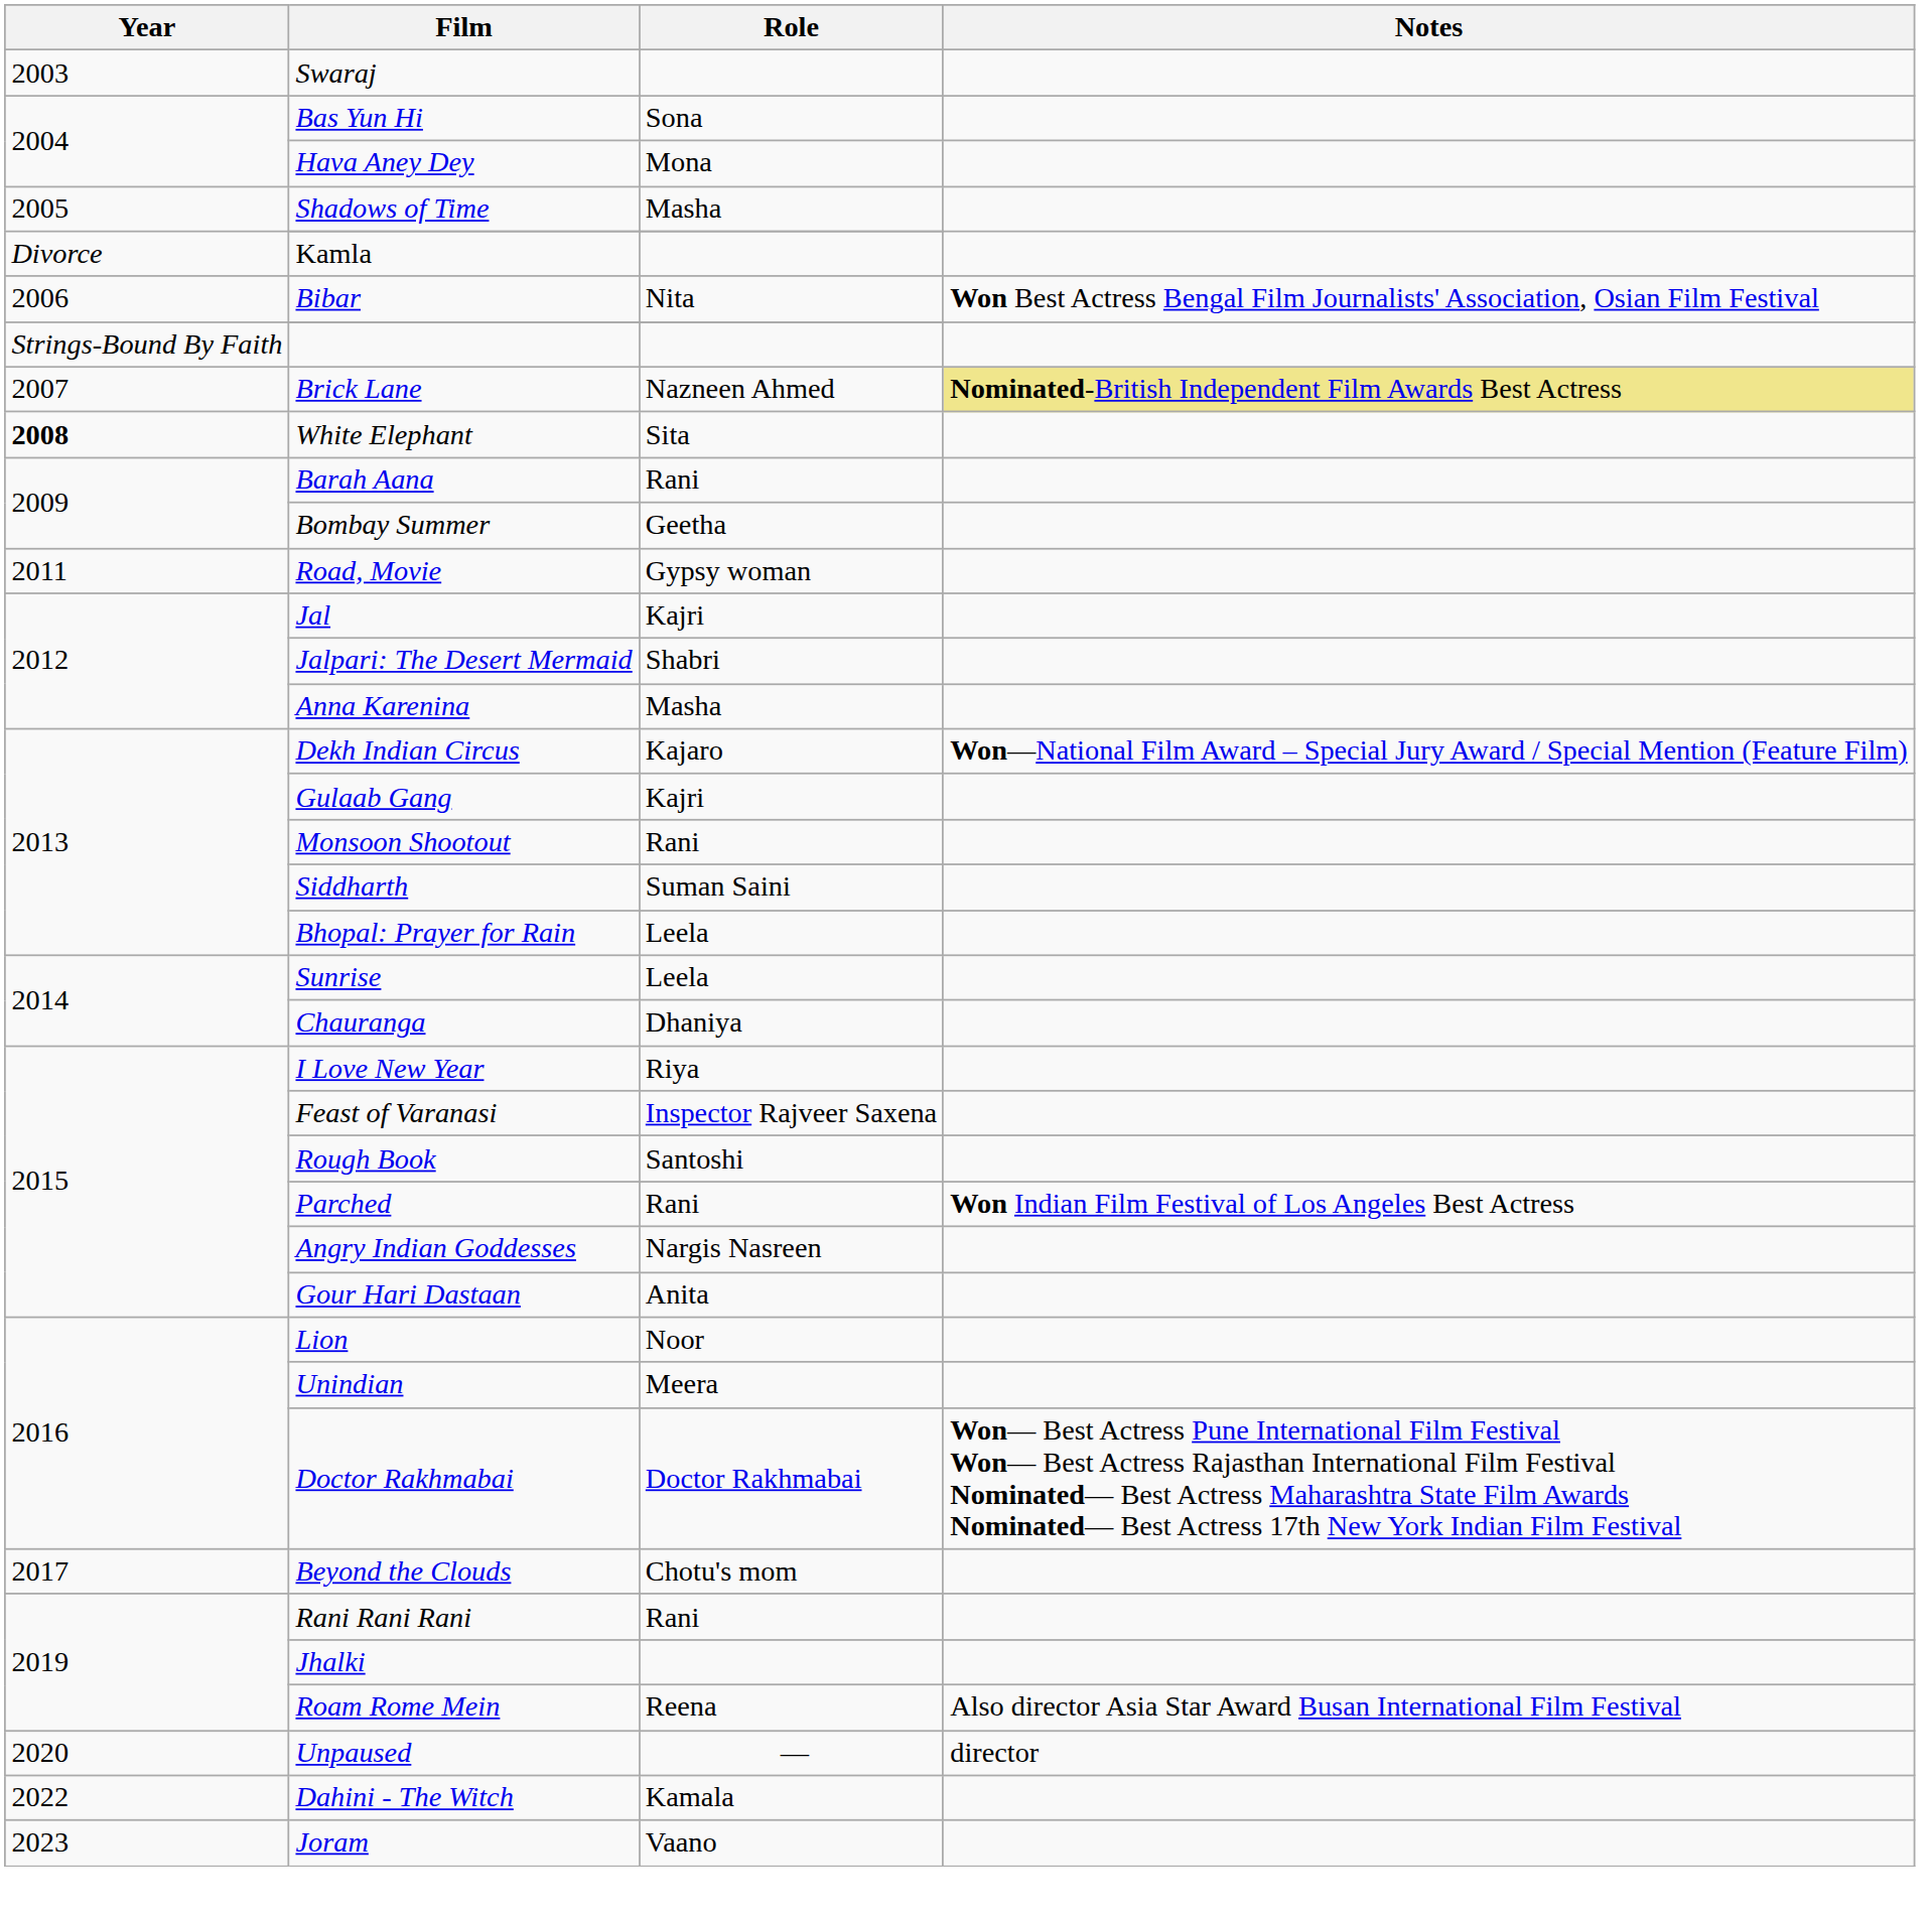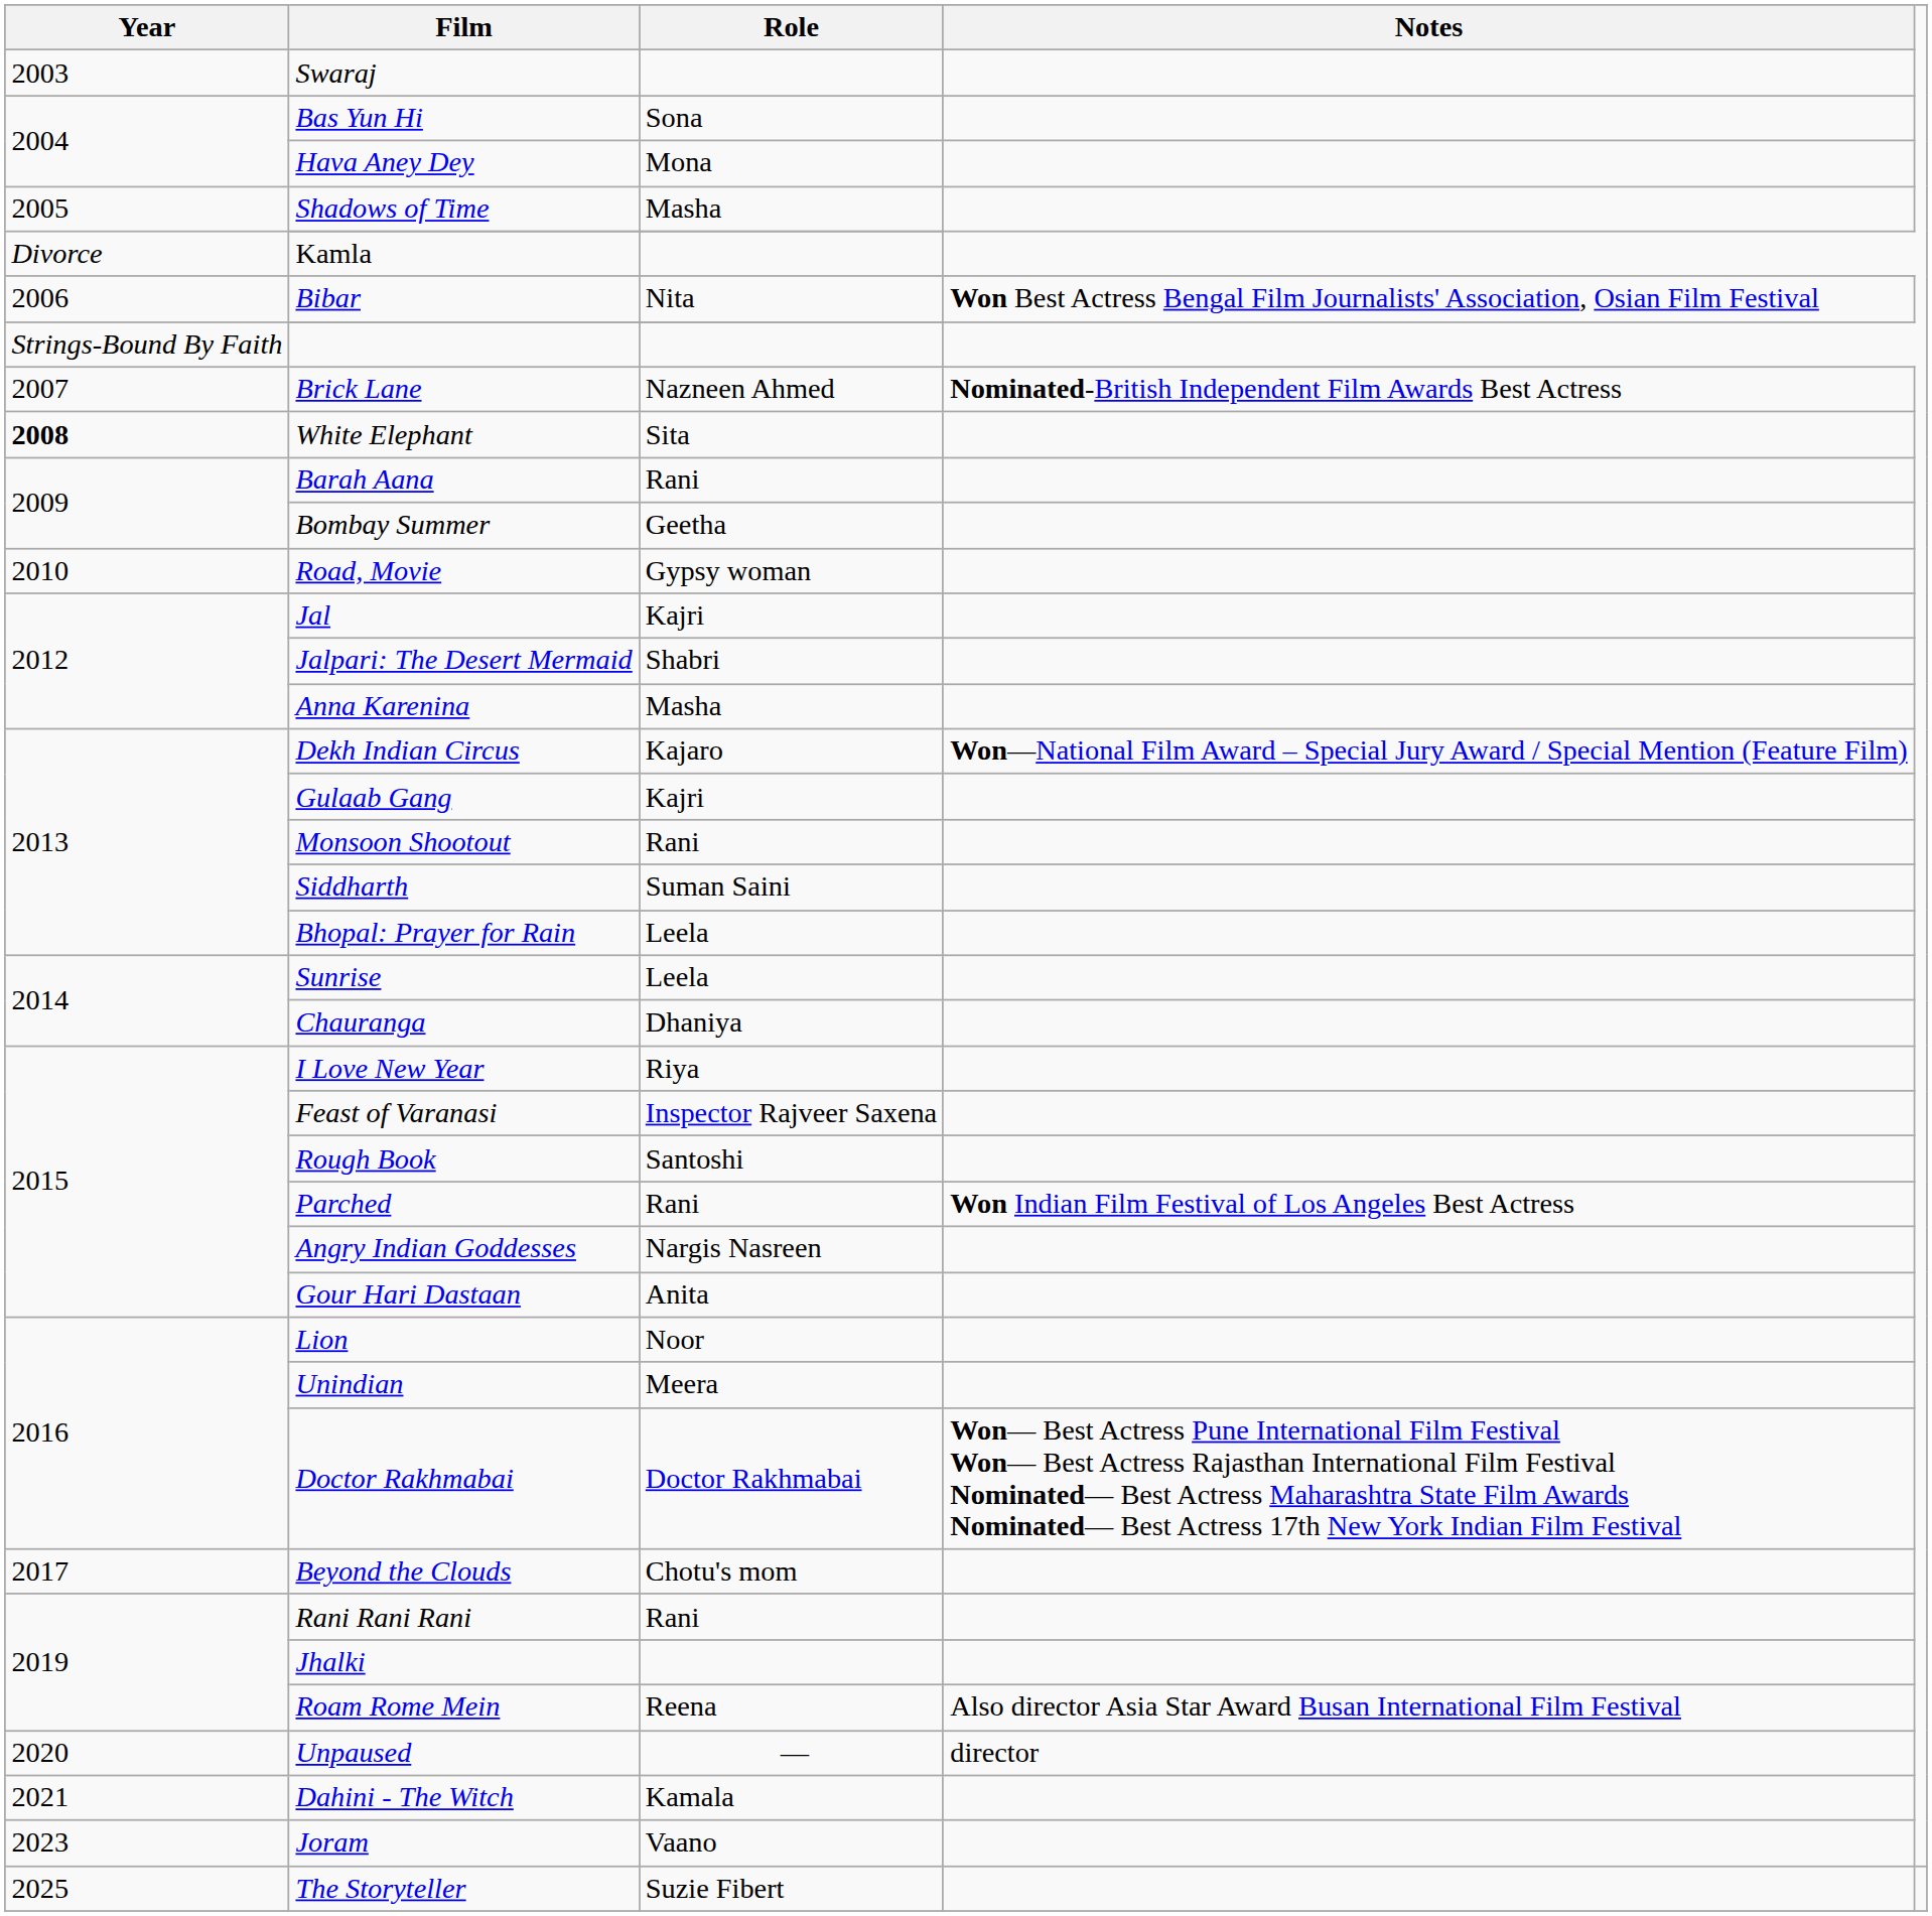 <table class="wikitable">
 <tr style="background:#CC--CCCC; text-align:center;">
 <th>Year</th>
 <th>Film</th>
 <th>Role</th>
 <th>Notes</th>
 </tr>
 <tr>
 <td>2003</td>
 <td><em>Swaraj</em></td>
 <td></td>
 <td></td>
 </tr>
 <tr>
 <td rowspan="2">2004</td>
 <td><em><a href='#'>Bas Yun Hi</a></em></td>
 <td>Sona</td>
 <td></td>
 </tr>
 <tr>
 <td><em><a href='#'>Hava Aney Dey</a></em></td>
 <td>Mona</td>
 <td></td>
 </tr>
 <tr>
 <td rowspan="2">2005</td>
 <td><em><a href='#'>Shadows of Time</a></em></td>
 <td>Masha</td>
 <td></td>
 </tr>
 <tr>
 </tr>
 <tr>
 <td><em>Divorce</em></td>
 <td>Kamla</td>
 <td></td>
 </tr>
 <tr>
 <td rowspan="2">2006</td>
 <td><em><a href='#'>Bibar</a></em></td>
 <td>Nita</td>
 <td><strong>Won</strong> Best Actress <a href='#'>Bengal Film Journalists' Association</a>, <a href='#'>Osian Film Festival</a></td>
 </tr>
 <tr>
 </tr>
 <tr>
 <td><em>Strings-Bound By Faith</em></td>
 <td></td>
 <td></td>
 </tr>
 <tr>
 <td>2007</td>
 <td><em><a href='#'>Brick Lane</a></em></td>
 <td>Nazneen Ahmed</td>
-<td style="background: khaki;"><strong>Nominated</strong>-<a href='#'>British Independent Film Awards</a> Best Actress</td>
+<td><strong>Nominated</strong>-<a href='#'>British Independent Film Awards</a> Best Actress</td>
 </tr>
 <tr>
 <td><strong>2008</strong></td>
 <td><em>White Elephant</em></td>
 <td>Sita</td>
 <td></td>
 </tr>
 <tr>
 <td rowspan="2">2009</td>
 <td><em><a href='#'>Barah Aana</a></em></td>
 <td>Rani</td>
 <td></td>
 </tr>
 <tr>
 <td><em>Bombay Summer</em></td>
 <td>Geetha</td>
 <td></td>
 </tr>
 <tr>
-<td>2011</td>
+<td>2010</td>
 <td><em><a href='#'>Road, Movie</a></em></td>
 <td>Gypsy woman</td>
 <td></td>
 </tr>
 <tr>
 <td rowspan="3">2012</td>
 <td><em><a href='#'>Jal</a></em></td>
 <td>Kajri</td>
 <td></td>
 </tr>
 <tr>
 <td><em><a href='#'>Jalpari: The Desert Mermaid</a></em></td>
 <td>Shabri</td>
 <td></td>
 </tr>
 <tr>
 <td><em><a href='#'>Anna Karenina</a></em></td>
 <td>Masha</td>
 <td></td>
 </tr>
 <tr>
 <td rowspan="5">2013</td>
 <td><em><a href='#'>Dekh Indian Circus</a></em></td>
 <td>Kajaro</td>
 <td><strong>Won</strong>—<a href='#'>National Film Award – Special Jury Award / Special Mention (Feature Film)</a></td>
 </tr>
 <tr>
 <td><em><a href='#'>Gulaab Gang</a></em></td>
 <td>Kajri</td>
 <td></td>
 </tr>
 <tr>
 <td><em><a href='#'>Monsoon Shootout</a></em></td>
 <td>Rani</td>
 <td></td>
 </tr>
 <tr>
 <td><em><a href='#'>Siddharth</a></em></td>
 <td>Suman Saini</td>
 <td></td>
 </tr>
 <tr>
 <td><em><a href='#'>Bhopal: Prayer for Rain</a></em></td>
 <td>Leela</td>
 <td></td>
 </tr>
 <tr>
 <td rowspan="2">2014</td>
 <td><em><a href='#'>Sunrise</a></em></td>
 <td>Leela</td>
 <td></td>
 </tr>
 <tr>
 <td><em><a href='#'>Chauranga</a></em></td>
 <td>Dhaniya</td>
 <td></td>
 </tr>
 <tr>
 <td rowspan="6">2015</td>
 <td><em><a href='#'>I Love New Year</a></em></td>
 <td>Riya</td>
 <td></td>
 </tr>
 <tr>
 <td><em>Feast of Varanasi</em></td>
 <td><a href='#'>Inspector</a> Rajveer Saxena</td>
 <td></td>
 </tr>
 <tr>
 <td><em><a href='#'>Rough Book</a></em></td>
 <td>Santoshi</td>
 <td></td>
 </tr>
 <tr>
 <td><em><a href='#'>Parched</a></em></td>
 <td>Rani</td>
 <td><strong>Won</strong> <a href='#'>Indian Film Festival of Los Angeles</a> Best Actress</td>
 </tr>
 <tr>
 <td><em><a href='#'>Angry Indian Goddesses</a></em></td>
 <td>Nargis Nasreen</td>
 <td></td>
 </tr>
 <tr>
 <td><em><a href='#'>Gour Hari Dastaan</a></em></td>
 <td>Anita</td>
 <td></td>
 </tr>
 <tr>
 <td rowspan="3">2016</td>
 <td><em><a href='#'>Lion</a></em></td>
 <td>Noor</td>
 <td></td>
 </tr>
 <tr>
 <td><em><a href='#'>Unindian</a></em></td>
 <td>Meera</td>
 <td></td>
 </tr>
 <tr>
 <td><em><a href='#'>Doctor Rakhmabai</a></em></td>
 <td><a href='#'>Doctor Rakhmabai</a></td>
 <td><strong>Won</strong>— Best Actress <a href='#'>Pune International Film Festival</a><br><strong>Won</strong>— Best Actress Rajasthan International Film Festival<br><strong>Nominated</strong>— Best Actress <a href='#'>Maharashtra State Film Awards</a><br><strong>Nominated</strong>— Best Actress 17th <a href='#'>New York Indian Film Festival</a></td>
 </tr>
 <tr>
 <td>2017</td>
 <td><em><a href='#'>Beyond the Clouds</a></em></td>
 <td>Chotu's mom</td>
 <td></td>
 </tr>
 <tr>
 <td rowspan="3">2019</td>
 <td><em>Rani Rani Rani</em></td>
 <td>Rani</td>
 <td></td>
 </tr>
 <tr>
 <td><em><a href='#'>Jhalki</a></em></td>
 <td></td>
 <td></td>
 </tr>
 <tr>
 <td><em><a href='#'>Roam Rome Mein</a></em></td>
 <td>Reena</td>
 <td>Also director Asia Star Award <a href='#'>Busan International Film Festival</a></td>
 </tr>
 <tr>
 <td>2020</td>
 <td><em><a href='#'>Unpaused</a></em></td>
 <td style="text-align:center;"> —</td>
 <td>director</td>
 </tr>
 <tr>
-<td>2022</td>
+<td>2021</td>
 <td><em><a href='#'>Dahini - The Witch</a></em></td>
 <td>Kamala</td>
 <td></td>
 </tr>
 <tr>
 <td>2023</td>
 <td><em><a href='#'>Joram</a></em></td>
 <td>Vaano</td>
 <td></td>
 </tr>
+<tr>
+<td>2025</td>
+<td><em><a href='#'>The Storyteller</a></em></td>
+<td>Suzie Fibert</td>
+<td></td>
+<td></td>
+</tr>
 </table>
